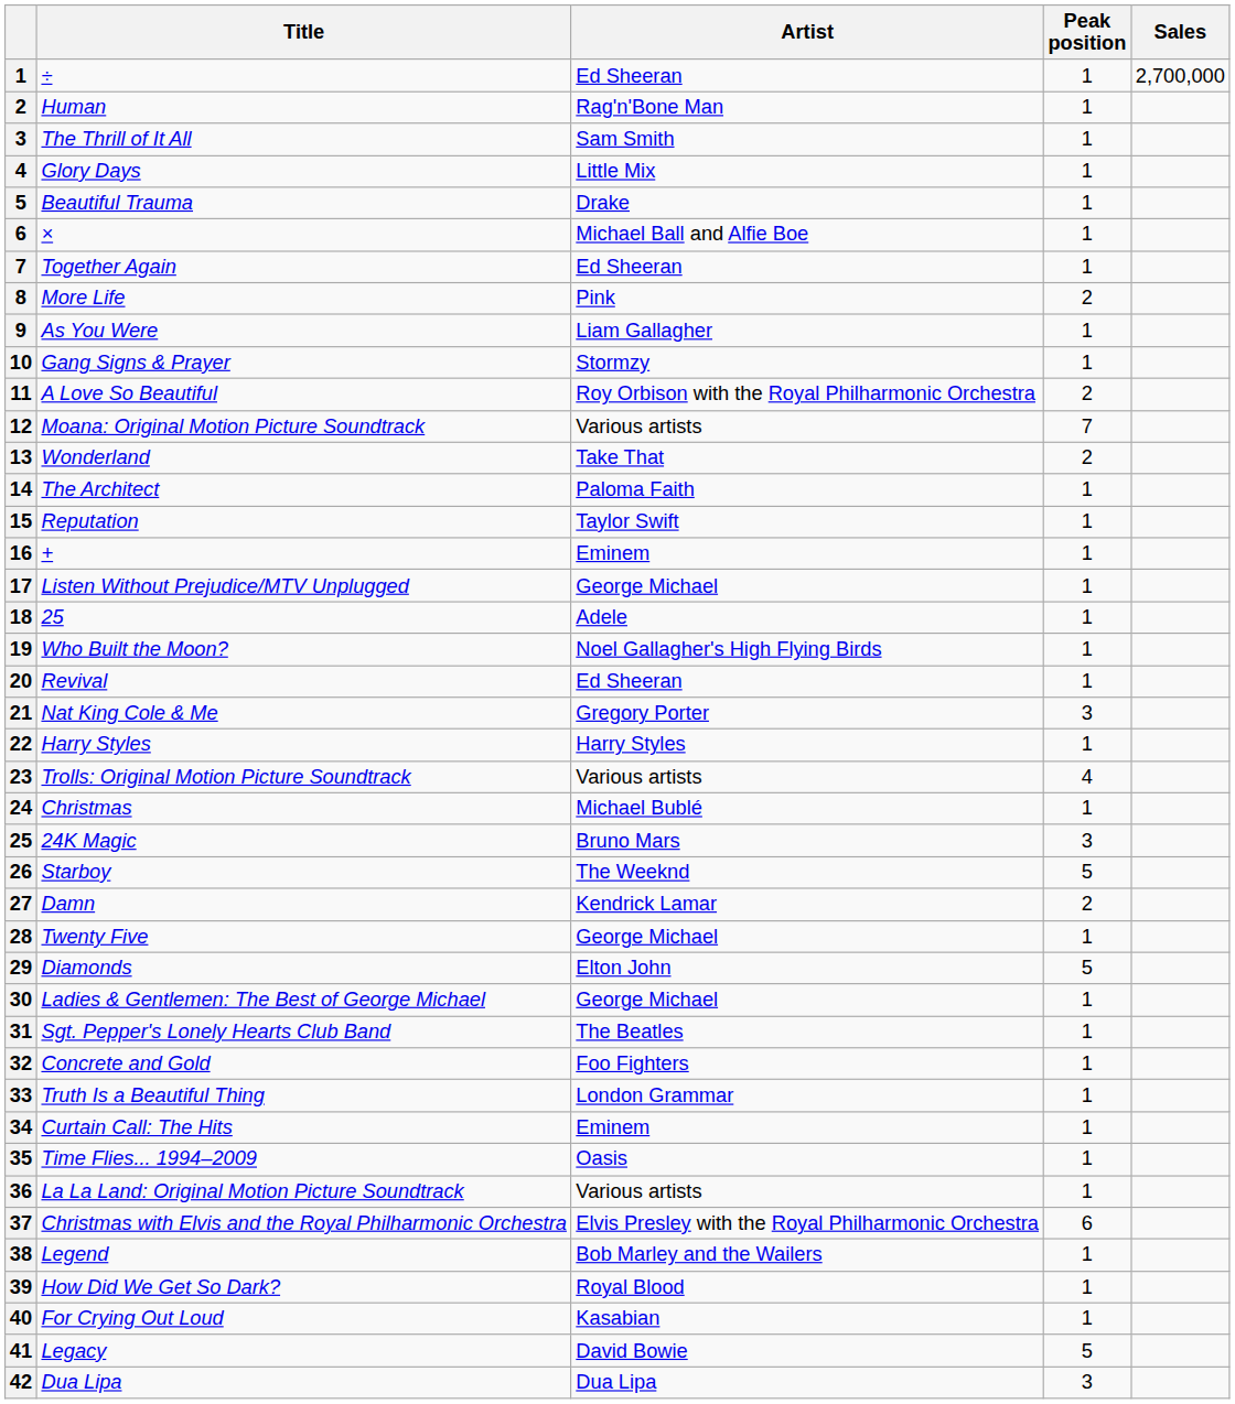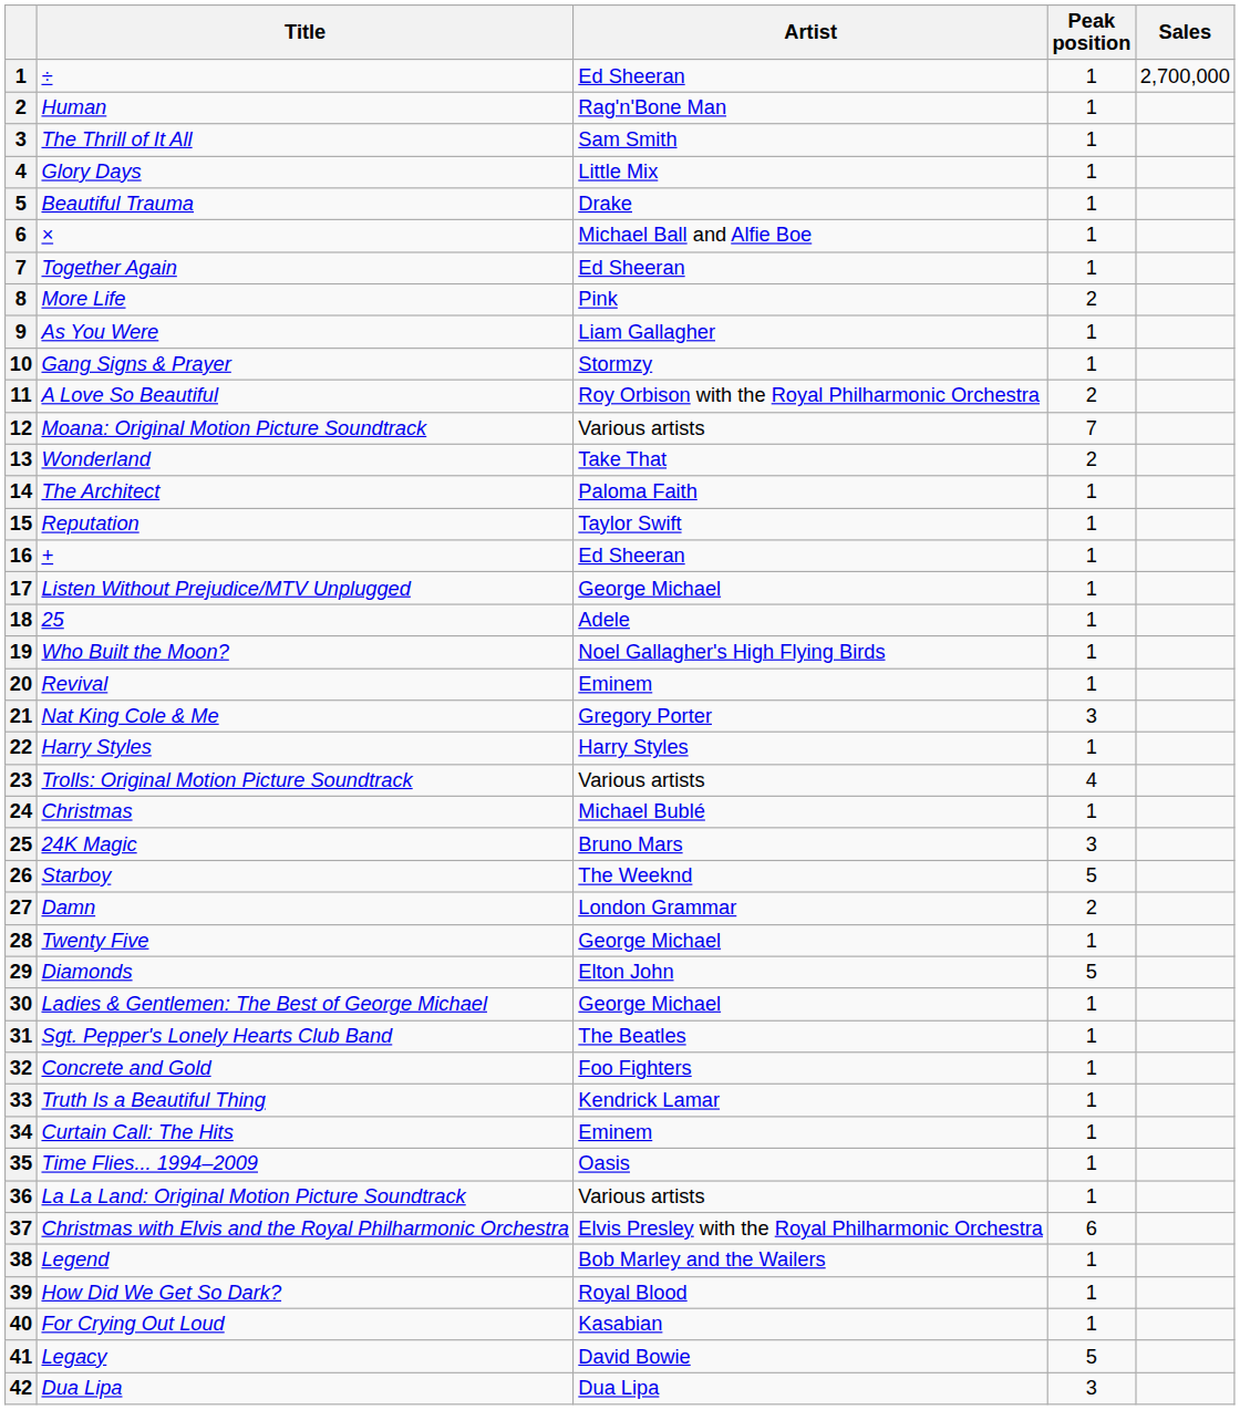 <table class="wikitable plainrowheaders sortable">
 <tr>
 <th scope=col></th>
 <th scope=col>Title</th>
 <th scope=col>Artist</th>
 <th scope=col>Peak<br>position</th>
 <th scope=col>Sales</th>
 </tr>
 <tr>
 <th scope=row style="text-align:center;">1</th>
 <td><em><a href='#'>÷</a></em></td>
 <td><a href='#'>Ed Sheeran</a></td>
 <td align="center">1</td>
 <td align="right">2,700,000</td>
 </tr>
 <tr>
 <th scope=row style="text-align:center;">2</th>
 <td><em><a href='#'>Human</a></em></td>
 <td><a href='#'>Rag'n'Bone Man</a></td>
 <td align="center">1</td>
 <td align="right"></td>
 </tr>
 <tr>
 <th scope=row style="text-align:center;">3</th>
 <td><em><a href='#'>The Thrill of It All</a></em></td>
 <td><a href='#'>Sam Smith</a></td>
 <td align="center">1</td>
 <td align="right"></td>
 </tr>
 <tr>
 <th scope=row style="text-align:center;">4</th>
 <td><em><a href='#'>Glory Days</a></em></td>
 <td><a href='#'>Little Mix</a></td>
 <td align="center">1</td>
 <td align="right"></td>
 </tr>
 <tr>
 <th scope=row style="text-align:center;">5</th>
 <td><em><a href='#'>Beautiful Trauma</a></em></td>
 <td><a href='#'>Drake</a></td>
 <td align="center">1</td>
 <td align="right"></td>
 </tr>
 <tr>
 <th scope=row style="text-align:center;">6</th>
 <td><em><a href='#'>×</a></em></td>
 <td><a href='#'>Michael Ball</a> and <a href='#'>Alfie Boe</a></td>
 <td align="center">1</td>
 <td align="right"></td>
 </tr>
 <tr>
 <th scope=row style="text-align:center;">7</th>
 <td><em><a href='#'>Together Again</a></em></td>
 <td><a href='#'>Ed Sheeran</a></td>
 <td align="center">1</td>
 <td align="right"></td>
 </tr>
 <tr>
 <th scope=row style="text-align:center;">8</th>
 <td><em><a href='#'>More Life</a></em></td>
 <td><a href='#'>Pink</a></td>
 <td align="center">2</td>
 <td align="right"></td>
 </tr>
 <tr>
 <th scope=row style="text-align:center;">9</th>
 <td><em><a href='#'>As You Were</a></em></td>
 <td><a href='#'>Liam Gallagher</a></td>
 <td align="center">1</td>
 <td align="right"></td>
 </tr>
 <tr>
 <th scope=row style="text-align:center;">10</th>
 <td><em><a href='#'>Gang Signs & Prayer</a></em></td>
 <td><a href='#'>Stormzy</a></td>
 <td align="center">1</td>
 <td align="right"></td>
 </tr>
 <tr>
 <th scope=row style="text-align:center;">11</th>
 <td><em><a href='#'>A Love So Beautiful</a></em></td>
 <td><a href='#'>Roy Orbison</a> with the <a href='#'>Royal Philharmonic Orchestra</a></td>
 <td align="center">2</td>
 <td align="right"></td>
 </tr>
 <tr>
 <th scope=row style="text-align:center;">12</th>
 <td><em><a href='#'>Moana: Original Motion Picture Soundtrack</a></em></td>
 <td>Various artists</td>
 <td align="center">7</td>
 <td align="right"></td>
 </tr>
 <tr>
 <th scope=row style="text-align:center;">13</th>
 <td><em><a href='#'>Wonderland</a></em></td>
 <td><a href='#'>Take That</a></td>
 <td align="center">2</td>
 <td align="right"></td>
 </tr>
 <tr>
 <th scope=row style="text-align:center;">14</th>
 <td><em><a href='#'>The Architect</a></em></td>
 <td><a href='#'>Paloma Faith</a></td>
 <td align="center">1</td>
 <td align="right"></td>
 </tr>
 <tr>
 <th scope=row style="text-align:center;">15</th>
 <td><em><a href='#'>Reputation</a></em></td>
 <td><a href='#'>Taylor Swift</a></td>
 <td align="center">1</td>
 <td align="right"></td>
 </tr>
 <tr>
 <th scope=row style="text-align:center;">16</th>
 <td><em><a href='#'>+</a></em></td>
-<td><a href='#'>Eminem</a></td>
+<td><a href='#'>Ed Sheeran</a></td>
 <td align="center">1</td>
 <td align="right"></td>
 </tr>
 <tr>
 <th scope=row style="text-align:center;">17</th>
 <td><em><a href='#'>Listen Without Prejudice/MTV Unplugged</a></em></td>
 <td><a href='#'>George Michael</a></td>
 <td align="center">1</td>
 <td align="right"></td>
 </tr>
 <tr>
 <th scope=row style="text-align:center;">18</th>
 <td><em><a href='#'>25</a></em></td>
 <td><a href='#'>Adele</a></td>
 <td align="center">1</td>
 <td align="right"></td>
 </tr>
 <tr>
 <th scope=row style="text-align:center;">19</th>
 <td><em><a href='#'>Who Built the Moon?</a></em></td>
 <td><a href='#'>Noel Gallagher's High Flying Birds</a></td>
 <td align="center">1</td>
 <td align="right"></td>
 </tr>
 <tr>
 <th scope=row style="text-align:center;">20</th>
 <td><em><a href='#'>Revival</a></em></td>
-<td><a href='#'>Ed Sheeran</a></td>
+<td><a href='#'>Eminem</a></td>
 <td align="center">1</td>
 <td align="right"></td>
 </tr>
 <tr>
 <th scope=row style="text-align:center;">21</th>
 <td><em><a href='#'>Nat King Cole & Me</a></em></td>
 <td><a href='#'>Gregory Porter</a></td>
 <td align="center">3</td>
 <td align="right"></td>
 </tr>
 <tr>
 <th scope=row style="text-align:center;">22</th>
 <td><em><a href='#'>Harry Styles</a></em></td>
 <td><a href='#'>Harry Styles</a></td>
 <td align="center">1</td>
 <td align="right"></td>
 </tr>
 <tr>
 <th scope=row style="text-align:center;">23</th>
 <td><em><a href='#'>Trolls: Original Motion Picture Soundtrack</a></em></td>
 <td>Various artists</td>
 <td align="center">4</td>
 <td align="right"></td>
 </tr>
 <tr>
 <th scope=row style="text-align:center;">24</th>
 <td><em><a href='#'>Christmas</a></em></td>
 <td><a href='#'>Michael Bublé</a></td>
 <td align="center">1</td>
 <td align="right"></td>
 </tr>
 <tr>
 <th scope=row style="text-align:center;">25</th>
 <td><em><a href='#'>24K Magic</a></em></td>
 <td><a href='#'>Bruno Mars</a></td>
 <td align="center">3</td>
 <td align="right"></td>
 </tr>
 <tr>
 <th scope=row style="text-align:center;">26</th>
 <td><em><a href='#'>Starboy</a></em></td>
 <td><a href='#'>The Weeknd</a></td>
 <td align="center">5</td>
 <td align="right"></td>
 </tr>
 <tr>
 <th scope=row style="text-align:center;">27</th>
 <td><em><a href='#'>Damn</a></em></td>
-<td><a href='#'>Kendrick Lamar</a></td>
+<td><a href='#'>London Grammar</a></td>
 <td align="center">2</td>
 <td align="right"></td>
 </tr>
 <tr>
 <th scope=row style="text-align:center;">28</th>
 <td><em><a href='#'>Twenty Five</a></em></td>
 <td><a href='#'>George Michael</a></td>
 <td align="center">1</td>
 <td align="right"></td>
 </tr>
 <tr>
 <th scope=row style="text-align:center;">29</th>
 <td><em><a href='#'>Diamonds</a></em></td>
 <td><a href='#'>Elton John</a></td>
 <td align="center">5</td>
 <td align="right"></td>
 </tr>
 <tr>
 <th scope=row style="text-align:center;">30</th>
 <td><em><a href='#'>Ladies & Gentlemen: The Best of George Michael</a></em></td>
 <td><a href='#'>George Michael</a></td>
 <td align="center">1</td>
 <td align="right"></td>
 </tr>
 <tr>
 <th scope=row style="text-align:center;">31</th>
 <td><em><a href='#'>Sgt. Pepper's Lonely Hearts Club Band</a></em></td>
 <td><a href='#'>The Beatles</a></td>
 <td align="center">1</td>
 <td align="right"></td>
 </tr>
 <tr>
 <th scope=row style="text-align:center;">32</th>
 <td><em><a href='#'>Concrete and Gold</a></em></td>
 <td><a href='#'>Foo Fighters</a></td>
 <td align="center">1</td>
 <td align="right"></td>
 </tr>
 <tr>
 <th scope=row style="text-align:center;">33</th>
 <td><em><a href='#'>Truth Is a Beautiful Thing</a></em></td>
-<td><a href='#'>London Grammar</a></td>
+<td><a href='#'>Kendrick Lamar</a></td>
 <td align="center">1</td>
 <td align="right"></td>
 </tr>
 <tr>
 <th scope=row style="text-align:center;">34</th>
 <td><em><a href='#'>Curtain Call: The Hits</a></em></td>
 <td><a href='#'>Eminem</a></td>
 <td align="center">1</td>
 <td align="right"></td>
 </tr>
 <tr>
 <th scope=row style="text-align:center;">35</th>
 <td><em><a href='#'>Time Flies... 1994–2009</a></em></td>
 <td><a href='#'>Oasis</a></td>
 <td align="center">1</td>
 <td align="right"></td>
 </tr>
 <tr>
 <th scope=row style="text-align:center;">36</th>
 <td><em><a href='#'>La La Land: Original Motion Picture Soundtrack</a></em></td>
 <td>Various artists</td>
 <td align="center">1</td>
 <td align="right"></td>
 </tr>
 <tr>
 <th scope=row style="text-align:center;">37</th>
 <td><em><a href='#'>Christmas with Elvis and the Royal Philharmonic Orchestra</a></em></td>
 <td><a href='#'>Elvis Presley</a> with the <a href='#'>Royal Philharmonic Orchestra</a></td>
 <td align="center">6</td>
 <td align="right"></td>
 </tr>
 <tr>
 <th scope=row style="text-align:center;">38</th>
 <td><em><a href='#'>Legend</a></em></td>
 <td><a href='#'>Bob Marley and the Wailers</a></td>
 <td align="center">1</td>
 <td align="right"></td>
 </tr>
 <tr>
 <th scope=row style="text-align:center;">39</th>
 <td><em><a href='#'>How Did We Get So Dark?</a></em></td>
 <td><a href='#'>Royal Blood</a></td>
 <td align="center">1</td>
 <td align="right"></td>
 </tr>
 <tr>
 <th scope=row style="text-align:center;">40</th>
 <td><em><a href='#'>For Crying Out Loud</a></em></td>
 <td><a href='#'>Kasabian</a></td>
 <td align="center">1</td>
 <td align="right"></td>
 </tr>
 <tr>
 <th scope=row style="text-align:center;">41</th>
 <td><em><a href='#'>Legacy</a></em></td>
 <td><a href='#'>David Bowie</a></td>
 <td align="center">5</td>
 <td align="right"></td>
 </tr>
 <tr>
 <th scope=row style="text-align:center;">42</th>
 <td><em><a href='#'>Dua Lipa</a></em></td>
 <td><a href='#'>Dua Lipa</a></td>
 <td align="center">3</td>
 <td align="right"></td>
 </tr>
 </table>
